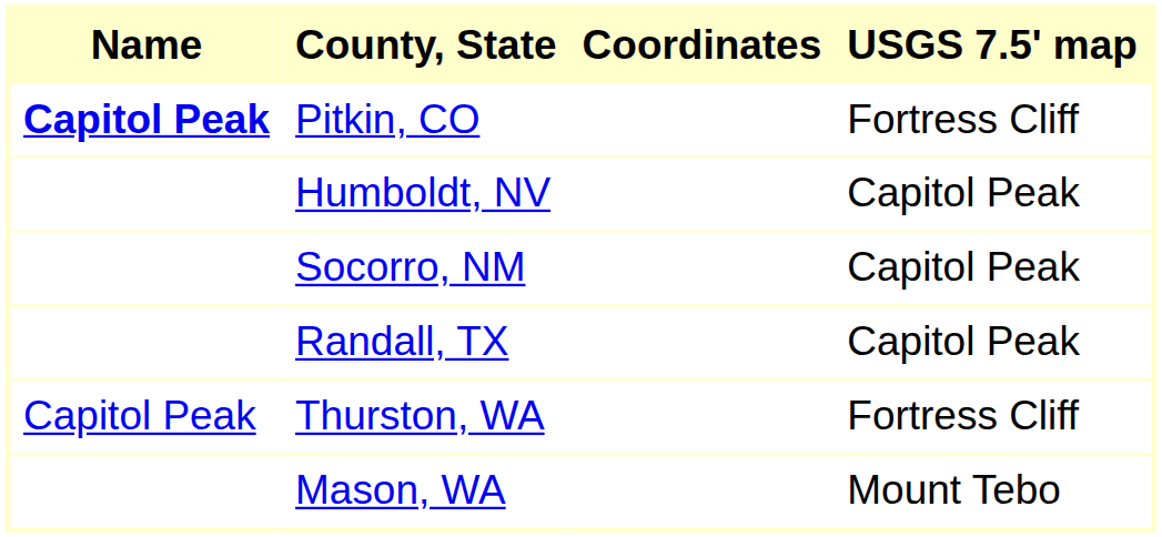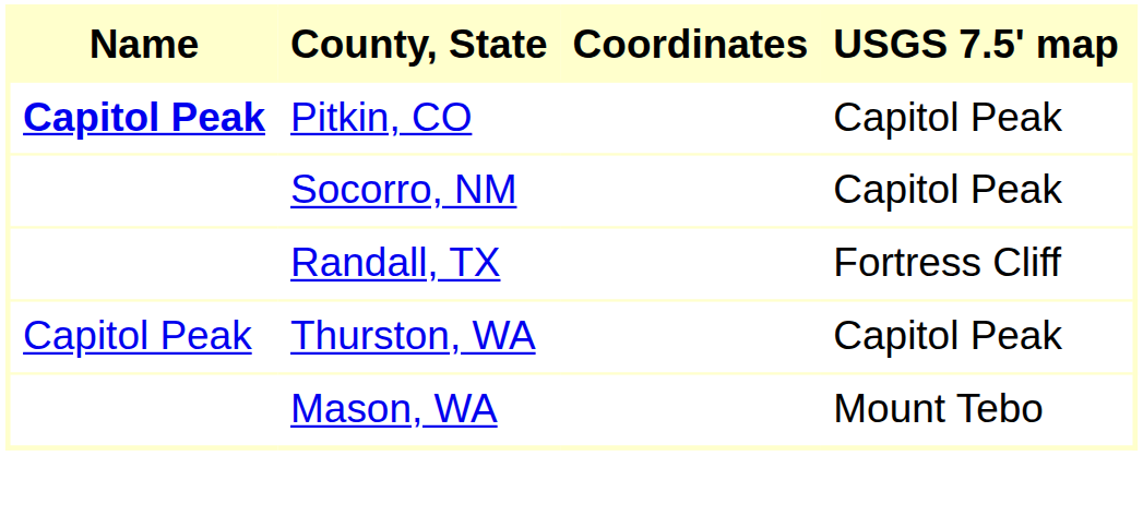 <table border="1" rules="rows" bgcolor="#ffffff" cellpadding="5" cellspacing="0" style="border:2px solid #ffffcc;border-collapse: collapse;margin-left:3px">
 <tr ---- bgcolor="#ffffcc">
 <th>Name</th>
 <th>County, State</th>
 <th>Coordinates</th>
 <th>USGS 7.5' map</th>
 </tr>
 <tr ---- ALIGN="left" VALIGN="top">
 <td><strong><a href='#'>Capitol Peak</a></strong></td>
 <td><a href='#'>Pitkin, CO</a></td>
-<td></td>
-<td>Fortress Cliff</td>
-</tr>
-<tr ---- ALIGN="left" VALIGN="top">
-<td></td>
-<td><a href='#'>Humboldt, NV</a></td>
 <td></td>
 <td>Capitol Peak</td>
 </tr>
 <tr ---- ALIGN="left" VALIGN="top">
 <td></td>
 <td><a href='#'>Socorro, NM</a></td>
 <td></td>
 <td>Capitol Peak</td>
 </tr>
 <tr ---- ALIGN="left" VALIGN="top">
 <td></td>
 <td><a href='#'>Randall, TX</a></td>
 <td></td>
-<td>Capitol Peak</td>
+<td>Fortress Cliff</td>
 </tr>
 <tr ---- ALIGN="left" VALIGN="top">
 <td><a href='#'>Capitol Peak</a></td>
 <td><a href='#'>Thurston, WA</a></td>
 <td></td>
-<td>Fortress Cliff</td>
+<td>Capitol Peak</td>
 </tr>
 <tr ---- ALIGN="left" VALIGN="top">
 <td></td>
 <td><a href='#'>Mason, WA</a></td>
 <td></td>
 <td>Mount Tebo</td>
 </tr>
 </table>
